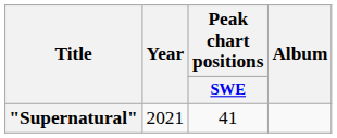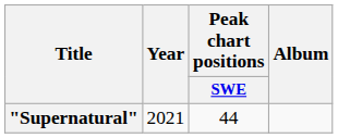 <table class="wikitable plainrowheaders" style="text-align:center;">
 <tr>
 <th scope="col" rowspan="2">Title</th>
 <th scope="col" rowspan="2">Year</th>
 <th scope="col" colspan="1">Peak chart positions</th>
 <th scope="col" rowspan="2">Album</th>
 </tr>
 <tr>
 <th scope="col" style="width:3em;font-size:85%;"><a href='#'>SWE</a><br></th>
 </tr>
 <tr>
 <th scope="row">"Supernatural"</th>
 <td>2021</td>
-<td>41</td>
+<td>44</td>
 <td></td>
 </tr>
 </table>
